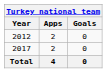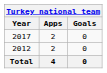 <table class="wikitable" style="text-align:center">
 <tr>
 <th colspan=3><a href='#'>Turkey national team</a></th>
 </tr>
 <tr>
 <th>Year</th>
 <th>Apps</th>
 <th>Goals</th>
 </tr>
 <tr>
-<td>2012</td>
+<td>2017</td>
 <td>2</td>
 <td>0</td>
 </tr>
 <tr>
-<td>2017</td>
+<td>2012</td>
 <td>2</td>
 <td>0</td>
 </tr>
 <tr>
 <th>Total</th>
 <th>4</th>
 <th>0</th>
 </tr>
 </table>
